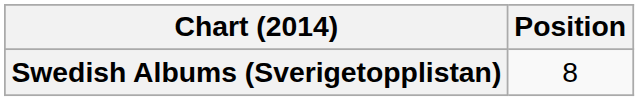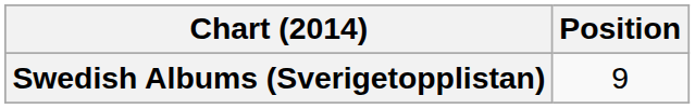 <table class="wikitable plainrowheaders" style="text-align:center">
 <tr>
 <th scope="col">Chart (2014)</th>
 <th scope="col">Position</th>
 </tr>
 <tr>
 <th scope="row">Swedish Albums (Sverigetopplistan)</th>
-<td>8</td>
+<td>9</td>
 </tr>
 </table>
